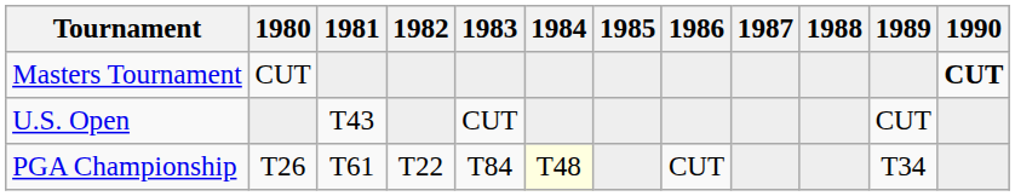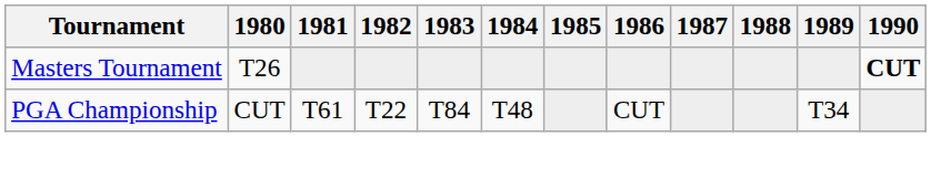 <table class="wikitable" style="font-size:95%;text-align:center;">
 <tr>
 <th>Tournament</th>
 <th>1980</th>
 <th>1981</th>
 <th>1982</th>
 <th>1983</th>
 <th>1984</th>
 <th>1985</th>
 <th>1986</th>
 <th>1987</th>
 <th>1988</th>
 <th>1989</th>
 <th>1990</th>
 </tr>
 <tr>
 <td align=left><a href='#'>Masters Tournament</a></td>
-<td>CUT</td>
+<td>T26</td>
 <td style="background:#eeeeee;"></td>
 <td style="background:#eeeeee;"></td>
 <td style="background:#eeeeee;"></td>
 <td style="background:#eeeeee;"></td>
 <td style="background:#eeeeee;"></td>
 <td style="background:#eeeeee;"></td>
 <td style="background:#eeeeee;"></td>
 <td style="background:#eeeeee;"></td>
 <td style="background:#eeeeee;"></td>
 <td><strong>CUT</strong></td>
 </tr>
 <tr>
-<td align=left><a href='#'>U.S. Open</a></td>
-<td style="background:#eeeeee;"></td>
-<td>T43</td>
-<td style="background:#eeeeee;"></td>
+<td align=left><a href='#'>PGA Championship</a></td>
 <td>CUT</td>
-<td style="background:#eeeeee;"></td>
-<td style="background:#eeeeee;"></td>
-<td style="background:#eeeeee;"></td>
-<td style="background:#eeeeee;"></td>
-<td style="background:#eeeeee;"></td>
-<td>CUT</td>
-<td style="background:#eeeeee;"></td>
-</tr>
-<tr>
-<td align=left><a href='#'>PGA Championship</a></td>
-<td>T26</td>
 <td>T61</td>
 <td>T22</td>
 <td>T84</td>
-<td style="background: lightyellow;">T48</td>
+<td>T48</td>
 <td style="background:#eeeeee;"></td>
 <td>CUT</td>
 <td style="background:#eeeeee;"></td>
 <td style="background:#eeeeee;"></td>
 <td>T34</td>
 <td style="background:#eeeeee;"></td>
 </tr>
 </table>
